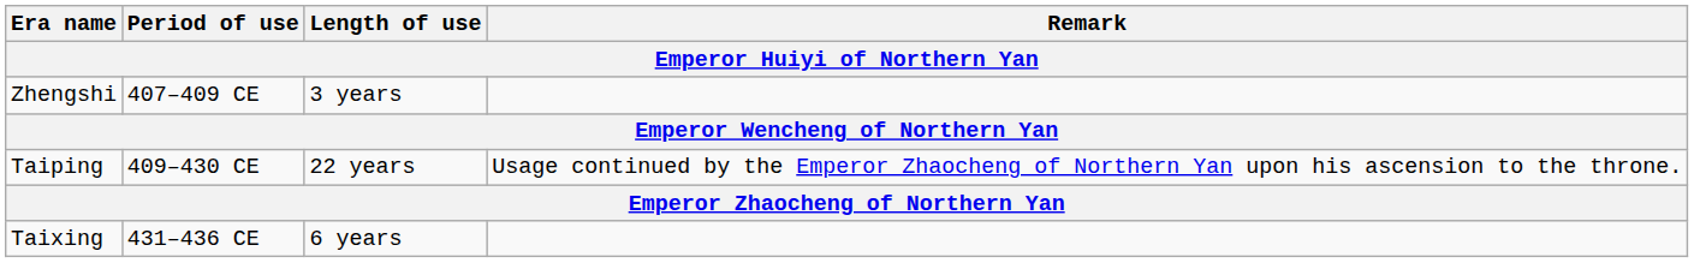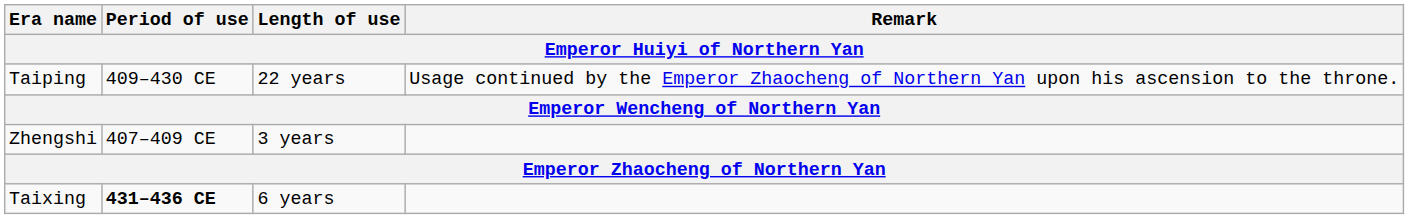 <table class="wikitable">
 <tr>
 <th>Era name</th>
 <th>Period of use</th>
 <th>Length of use</th>
 <th>Remark</th>
 </tr>
 <tr>
 <th colspan="4"><a href='#'>Emperor Huiyi of Northern Yan</a><br></th>
 </tr>
 <tr>
+<td>Taiping<br></td>
+<td>409–430 CE</td>
+<td>22 years</td>
+<td>Usage continued by the <a href='#'>Emperor Zhaocheng of Northern Yan</a> upon his ascension to the throne.</td>
+</tr>
+<tr>
+<th colspan="4"><a href='#'>Emperor Wencheng of Northern Yan</a><br></th>
+</tr>
+<tr>
 <td>Zhengshi<br></td>
 <td>407–409 CE</td>
 <td>3 years</td>
 <td></td>
 </tr>
 <tr>
-<th colspan="4"><a href='#'>Emperor Wencheng of Northern Yan</a><br></th>
-</tr>
-<tr>
-<td>Taiping<br></td>
-<td>409–430 CE</td>
-<td>22 years</td>
-<td>Usage continued by the <a href='#'>Emperor Zhaocheng of Northern Yan</a> upon his ascension to the throne.</td>
-</tr>
-<tr>
 <th colspan="4"><a href='#'>Emperor Zhaocheng of Northern Yan</a><br></th>
 </tr>
 <tr>
 <td>Taixing<br></td>
-<td>431–436 CE</td>
+<td><strong>431–436 CE</strong></td>
 <td>6 years</td>
 <td></td>
 </tr>
 </table>
